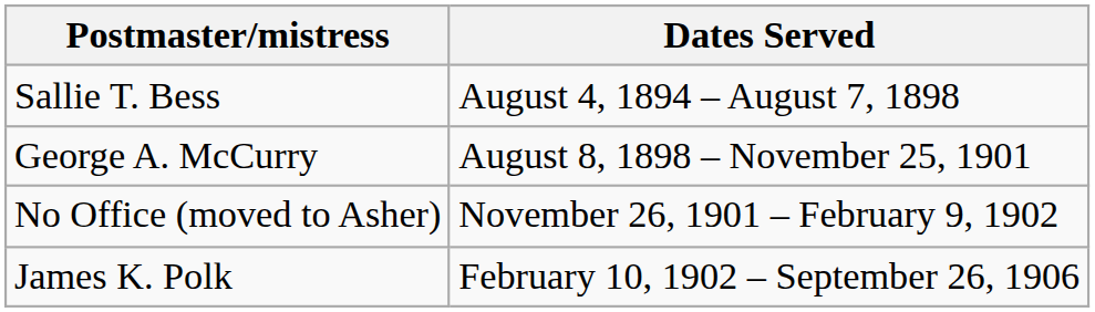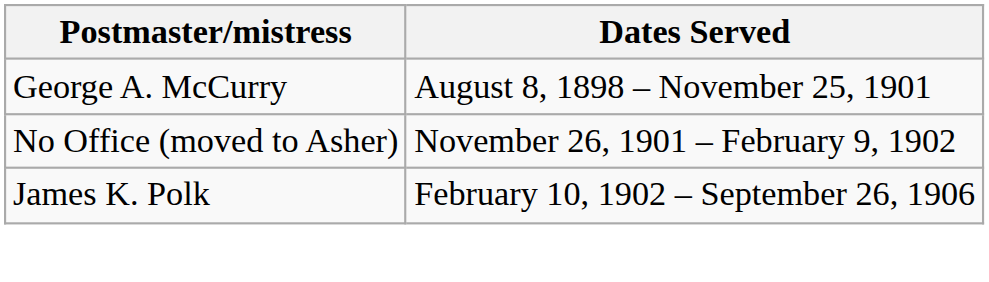 <table class="wikitable">
 <tr>
 <th>Postmaster/mistress</th>
 <th>Dates Served</th>
-</tr>
-<tr>
-<td>Sallie T. Bess</td>
-<td>August 4, 1894 – August 7, 1898</td>
 </tr>
 <tr>
 <td>George A. McCurry</td>
 <td>August 8, 1898 – November 25, 1901</td>
 </tr>
 <tr>
 <td>No Office (moved to Asher)</td>
 <td>November 26, 1901 – February 9, 1902</td>
 </tr>
 <tr>
 <td>James K. Polk</td>
 <td>February 10, 1902 – September 26, 1906</td>
 </tr>
 </table>
